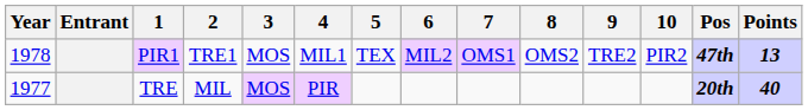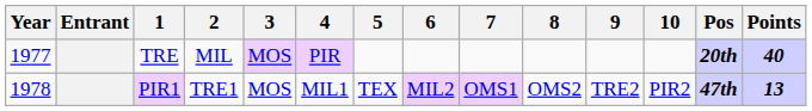 <table class="wikitable" style="text-align:center; font-size:90%">
 <tr>
 <th>Year</th>
 <th>Entrant</th>
 <th>1</th>
 <th>2</th>
 <th>3</th>
 <th>4</th>
 <th>5</th>
 <th>6</th>
 <th>7</th>
 <th>8</th>
 <th>9</th>
 <th>10</th>
 <th>Pos</th>
 <th>Points</th>
 </tr>
 <tr>
+<td><a href='#'>1977</a></td>
+<th></th>
+<td><a href='#'>TRE</a></td>
+<td><a href='#'>MIL</a></td>
+<td style="background:#EFCFFF;"><a href='#'>MOS</a><br></td>
+<td style="background:#EFCFFF;"><a href='#'>PIR</a><br></td>
+<td></td>
+<td></td>
+<td></td>
+<td></td>
+<td></td>
+<td></td>
+<td style="background:#CFCFFF;"><strong><em>20th</em></strong></td>
+<td style="background:#CFCFFF;"><strong><em>40</em></strong></td>
+</tr>
+<tr>
 <td><a href='#'>1978</a></td>
 <th></th>
 <td style="background-color:#EFCFFF"><a href='#'>PIR1</a><br></td>
 <td><a href='#'>TRE1</a></td>
 <td><a href='#'>MOS</a></td>
 <td><a href='#'>MIL1</a></td>
 <td><a href='#'>TEX</a></td>
 <td style="background-color:#EFCFFF"><a href='#'>MIL2</a><br></td>
 <td style="background-color:#EFCFFF"><a href='#'>OMS1</a><br></td>
 <td><a href='#'>OMS2</a></td>
 <td><a href='#'>TRE2</a></td>
 <td><a href='#'>PIR2</a></td>
 <td style="background:#CFCFFF;"><strong><em>47th</em></strong></td>
 <td style="background:#CFCFFF;"><strong><em>13</em></strong></td>
 </tr>
-<tr>
-<td><a href='#'>1977</a></td>
-<th></th>
-<td><a href='#'>TRE</a></td>
-<td><a href='#'>MIL</a></td>
-<td style="background:#EFCFFF;"><a href='#'>MOS</a><br></td>
-<td style="background:#EFCFFF;"><a href='#'>PIR</a><br></td>
-<td></td>
-<td></td>
-<td></td>
-<td></td>
-<td></td>
-<td></td>
-<td style="background:#CFCFFF;"><strong><em>20th</em></strong></td>
-<td style="background:#CFCFFF;"><strong><em>40</em></strong></td>
-</tr>
 </table>
